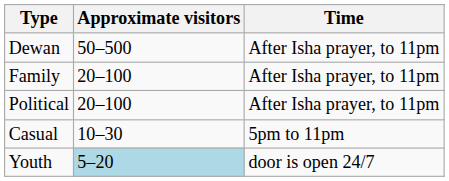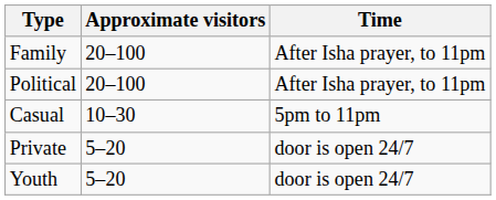 <table class="wikitable sortable">
 <tr>
 <th>Type</th>
 <th>Approximate visitors</th>
 <th>Time</th>
-</tr>
-<tr>
-<td>Dewan</td>
-<td>50–500</td>
-<td>After Isha prayer, to 11pm</td>
 </tr>
 <tr>
 <td>Family</td>
 <td>20–100</td>
 <td>After Isha prayer, to 11pm</td>
 </tr>
 <tr>
 <td>Political</td>
 <td>20–100</td>
 <td>After Isha prayer, to 11pm</td>
 </tr>
 <tr>
 <td>Casual</td>
 <td>10–30</td>
 <td>5pm to 11pm</td>
 </tr>
 <tr>
+<td>Private</td>
+<td>5–20</td>
+<td>door is open 24/7</td>
+</tr>
+<tr>
 <td>Youth</td>
-<td style="background: lightblue;">5–20</td>
+<td>5–20</td>
 <td>door is open 24/7</td>
 </tr>
 </table>
